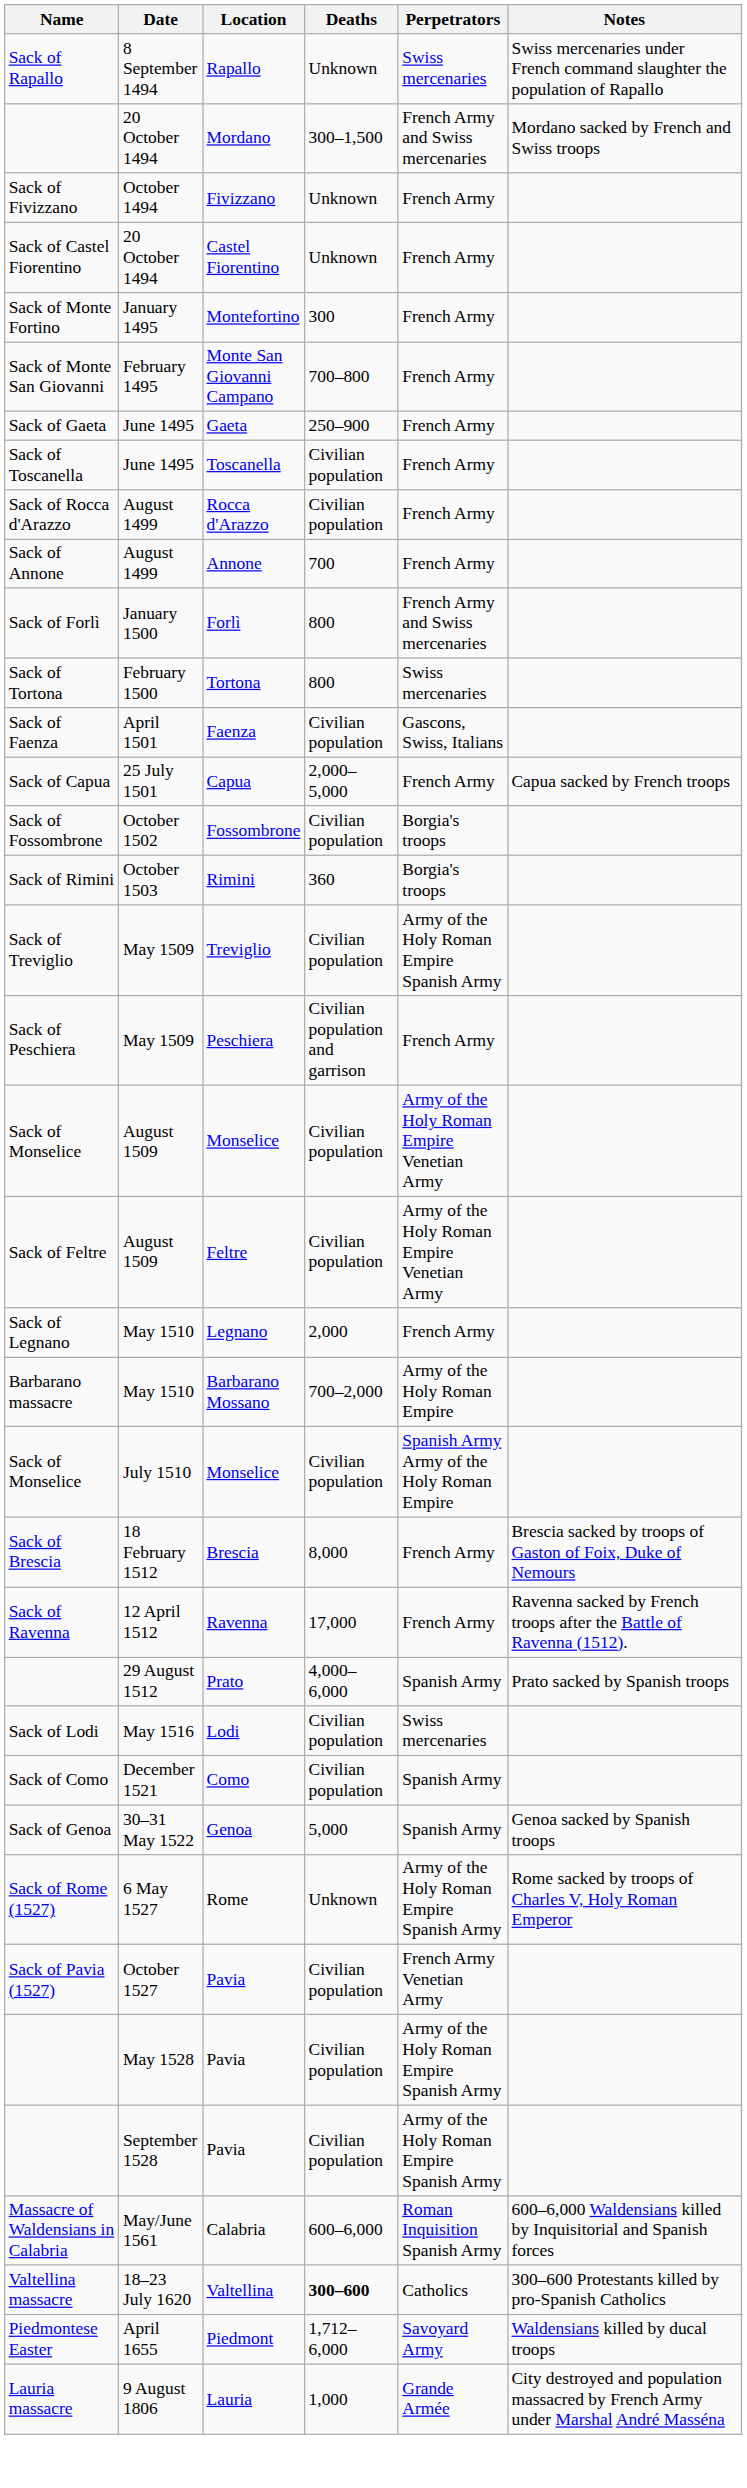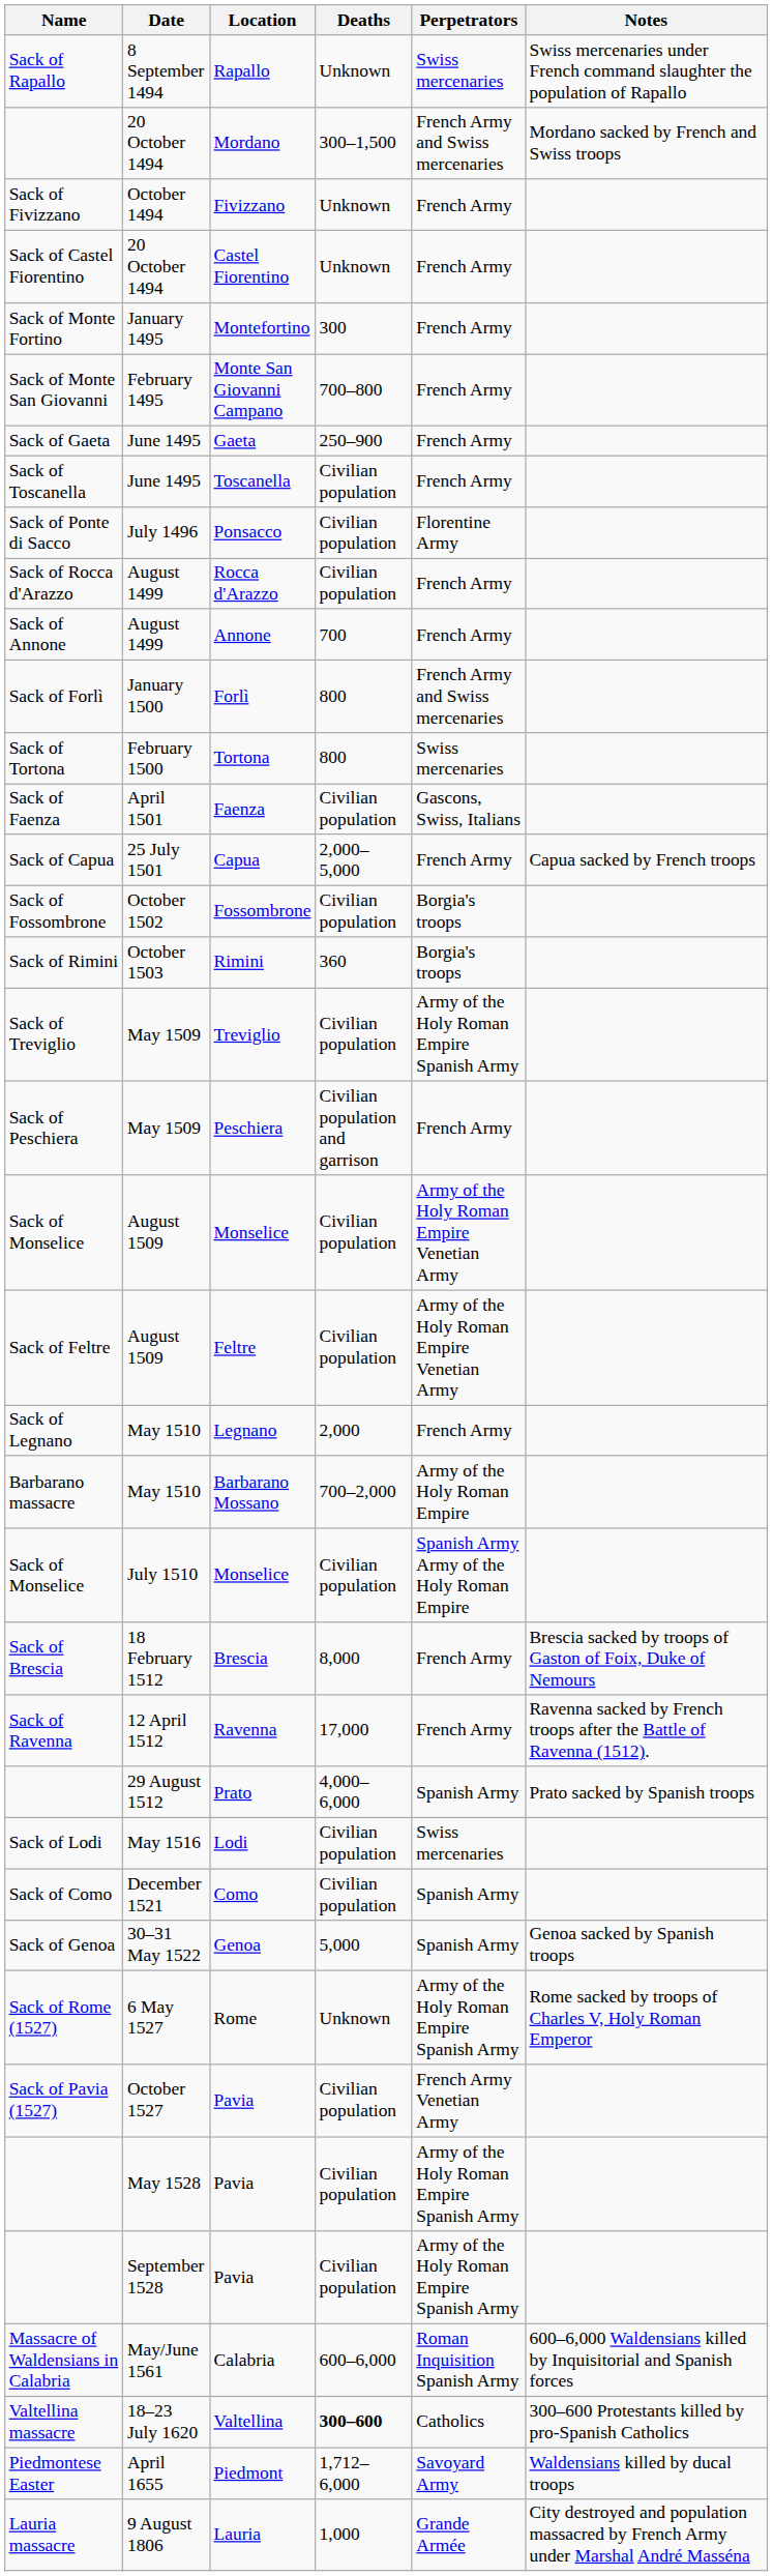 <table class="sortable wikitable" style="font-size:90%;">
 <tr>
 <th style="width:120px;">Name</th>
 <th style="width:65px;">Date</th>
 <th style="width:70px;">Location</th>
 <th style="width:100px;">Deaths</th>
 <th style="width:100px;">Perpetrators</th>
 <th class="unsortable" style="width:550px;">Notes</th>
 </tr>
 <tr>
 <td><a href='#'>Sack of Rapallo</a></td>
 <td>8 September 1494</td>
 <td><a href='#'>Rapallo</a></td>
 <td>Unknown</td>
 <td><a href='#'>Swiss mercenaries</a></td>
 <td>Swiss mercenaries under French command slaughter the population of Rapallo</td>
 </tr>
 <tr>
 <td></td>
 <td>20 October 1494</td>
 <td><a href='#'>Mordano</a></td>
 <td>300–1,500</td>
 <td>French Army and Swiss mercenaries</td>
 <td>Mordano sacked by French and Swiss troops</td>
 </tr>
 <tr>
 <td>Sack of Fivizzano</td>
 <td>October 1494</td>
 <td><a href='#'>Fivizzano</a></td>
 <td>Unknown</td>
 <td>French Army</td>
 <td></td>
 </tr>
 <tr>
 <td>Sack of Castel Fiorentino</td>
 <td>20 October 1494</td>
 <td><a href='#'>Castel Fiorentino</a></td>
 <td>Unknown</td>
 <td>French Army</td>
 <td></td>
 </tr>
 <tr>
 <td>Sack of Monte Fortino</td>
 <td>January 1495</td>
 <td><a href='#'>Montefortino</a></td>
 <td>300</td>
 <td>French Army</td>
 <td></td>
 </tr>
 <tr>
 <td>Sack of Monte San Giovanni</td>
 <td>February 1495</td>
 <td><a href='#'>Monte San Giovanni Campano</a></td>
 <td>700–800</td>
 <td>French Army</td>
 <td></td>
 </tr>
 <tr>
 <td>Sack of Gaeta</td>
 <td>June 1495</td>
 <td><a href='#'>Gaeta</a></td>
 <td>250–900</td>
 <td>French Army</td>
 <td></td>
 </tr>
 <tr>
 <td>Sack of Toscanella</td>
 <td>June 1495</td>
 <td><a href='#'>Toscanella</a></td>
 <td>Civilian population</td>
 <td>French Army</td>
+<td></td>
+</tr>
+<tr>
+<td>Sack of Ponte di Sacco</td>
+<td>July 1496</td>
+<td><a href='#'>Ponsacco</a></td>
+<td>Civilian population</td>
+<td>Florentine Army</td>
 <td></td>
 </tr>
 <tr>
 <td>Sack of Rocca d'Arazzo</td>
 <td>August 1499</td>
 <td><a href='#'>Rocca d'Arazzo</a></td>
 <td>Civilian population</td>
 <td>French Army</td>
 <td></td>
 </tr>
 <tr>
 <td>Sack of Annone</td>
 <td>August 1499</td>
 <td><a href='#'>Annone</a></td>
 <td>700</td>
 <td>French Army</td>
 <td></td>
 </tr>
 <tr>
 <td>Sack of Forlì</td>
 <td>January 1500</td>
 <td><a href='#'>Forlì</a></td>
 <td>800</td>
 <td>French Army and Swiss mercenaries</td>
 <td></td>
 </tr>
 <tr>
 <td>Sack of Tortona</td>
 <td>February 1500</td>
 <td><a href='#'>Tortona</a></td>
 <td>800</td>
 <td>Swiss mercenaries</td>
 <td></td>
 </tr>
 <tr>
 <td>Sack of Faenza</td>
 <td>April 1501</td>
 <td><a href='#'>Faenza</a></td>
 <td>Civilian population</td>
 <td>Gascons, Swiss, Italians</td>
 <td></td>
 </tr>
 <tr>
 <td>Sack of Capua</td>
 <td>25 July 1501</td>
 <td><a href='#'>Capua</a></td>
 <td>2,000–5,000</td>
 <td>French Army</td>
 <td>Capua sacked by French troops</td>
 </tr>
 <tr>
 <td>Sack of Fossombrone</td>
 <td>October 1502</td>
 <td><a href='#'>Fossombrone</a></td>
 <td>Civilian population</td>
 <td>Borgia's troops</td>
 <td></td>
 </tr>
 <tr>
 <td>Sack of Rimini</td>
 <td>October 1503</td>
 <td><a href='#'>Rimini</a></td>
 <td>360</td>
 <td>Borgia's troops</td>
 <td></td>
 </tr>
 <tr>
 <td>Sack of Treviglio</td>
 <td>May 1509</td>
 <td><a href='#'>Treviglio</a></td>
 <td>Civilian population</td>
 <td>Army of the Holy Roman Empire<br>Spanish Army</td>
 <td></td>
 </tr>
 <tr>
 <td>Sack of Peschiera</td>
 <td>May 1509</td>
 <td><a href='#'>Peschiera</a></td>
 <td>Civilian population and garrison</td>
 <td>French Army</td>
 <td></td>
 </tr>
 <tr>
 <td>Sack of Monselice</td>
 <td>August 1509</td>
 <td><a href='#'>Monselice</a></td>
 <td>Civilian population</td>
 <td><a href='#'>Army of the Holy Roman Empire</a><br>Venetian Army</td>
 <td></td>
 </tr>
 <tr>
 <td>Sack of Feltre</td>
 <td>August 1509</td>
 <td><a href='#'>Feltre</a></td>
 <td>Civilian population</td>
 <td>Army of the Holy Roman Empire<br>Venetian Army</td>
 <td></td>
 </tr>
 <tr>
 <td>Sack of Legnano</td>
 <td>May 1510</td>
 <td><a href='#'>Legnano</a></td>
 <td>2,000</td>
 <td>French Army</td>
 <td></td>
 </tr>
 <tr>
 <td>Barbarano massacre</td>
 <td>May 1510</td>
 <td><a href='#'>Barbarano Mossano</a></td>
 <td>700–2,000</td>
 <td>Army of the Holy Roman Empire</td>
 <td></td>
 </tr>
 <tr>
 <td>Sack of Monselice</td>
 <td>July 1510</td>
 <td><a href='#'>Monselice</a></td>
 <td>Civilian population</td>
 <td><a href='#'>Spanish Army</a><br>Army of the Holy Roman Empire</td>
 <td></td>
 </tr>
 <tr>
 <td><a href='#'>Sack of Brescia</a></td>
 <td>18 February 1512</td>
 <td><a href='#'>Brescia</a></td>
 <td>8,000</td>
 <td>French Army</td>
 <td>Brescia sacked by troops of <a href='#'>Gaston of Foix, Duke of Nemours</a></td>
 </tr>
 <tr>
 <td><a href='#'>Sack of Ravenna</a></td>
 <td>12 April 1512</td>
 <td><a href='#'>Ravenna</a></td>
 <td>17,000</td>
 <td>French Army</td>
 <td>Ravenna sacked by French troops after the <a href='#'>Battle of Ravenna (1512)</a>.</td>
 </tr>
 <tr>
 <td></td>
 <td>29 August 1512</td>
 <td><a href='#'>Prato</a></td>
 <td>4,000–6,000</td>
 <td>Spanish Army</td>
 <td>Prato sacked by Spanish troops</td>
 </tr>
 <tr>
 <td>Sack of Lodi</td>
 <td>May 1516</td>
 <td><a href='#'>Lodi</a></td>
 <td>Civilian population</td>
 <td>Swiss mercenaries</td>
 <td></td>
 </tr>
 <tr>
 <td>Sack of Como</td>
 <td>December 1521</td>
 <td><a href='#'>Como</a></td>
 <td>Civilian population</td>
 <td>Spanish Army</td>
 <td></td>
 </tr>
 <tr>
 <td>Sack of Genoa</td>
 <td>30–31 May 1522</td>
 <td><a href='#'>Genoa</a></td>
 <td>5,000</td>
 <td>Spanish Army</td>
 <td>Genoa sacked by Spanish troops</td>
 </tr>
 <tr>
 <td><a href='#'>Sack of Rome (1527)</a></td>
 <td>6 May 1527</td>
 <td>Rome</td>
 <td>Unknown</td>
 <td>Army of the Holy Roman Empire<br>Spanish Army</td>
 <td>Rome sacked by troops of <a href='#'>Charles V, Holy Roman Emperor</a></td>
 </tr>
 <tr>
 <td><a href='#'>Sack of Pavia (1527)</a></td>
 <td>October 1527</td>
 <td><a href='#'>Pavia</a></td>
 <td>Civilian population</td>
 <td>French Army<br>Venetian Army</td>
 <td></td>
 </tr>
 <tr>
 <td></td>
 <td>May 1528</td>
 <td>Pavia</td>
 <td>Civilian population</td>
 <td>Army of the Holy Roman Empire<br>Spanish Army</td>
 <td></td>
 </tr>
 <tr>
 <td></td>
 <td>September 1528</td>
 <td>Pavia</td>
 <td>Civilian population</td>
 <td>Army of the Holy Roman Empire<br>Spanish Army</td>
 <td></td>
 </tr>
 <tr>
 <td><a href='#'>Massacre of Waldensians in Calabria</a></td>
 <td>May/June 1561</td>
 <td>Calabria</td>
 <td>600–6,000</td>
 <td><a href='#'>Roman Inquisition</a><br>Spanish Army</td>
 <td>600–6,000 <a href='#'>Waldensians</a> killed by Inquisitorial and Spanish forces</td>
 </tr>
 <tr>
 <td><a href='#'>Valtellina massacre</a></td>
 <td>18–23 July 1620</td>
 <td><a href='#'>Valtellina</a></td>
 <td><strong>300–600</strong></td>
 <td>Catholics</td>
 <td>300–600 Protestants killed by pro-Spanish Catholics</td>
 </tr>
 <tr>
 <td><a href='#'>Piedmontese Easter</a></td>
 <td>April 1655</td>
 <td><a href='#'>Piedmont</a></td>
 <td>1,712–6,000</td>
 <td><a href='#'>Savoyard Army</a></td>
 <td><a href='#'>Waldensians</a> killed by ducal troops</td>
 </tr>
 <tr>
 <td><a href='#'>Lauria massacre</a></td>
 <td>9 August 1806</td>
 <td><a href='#'>Lauria</a></td>
 <td>1,000</td>
 <td><a href='#'>Grande Armée</a></td>
 <td>City destroyed and population massacred by French Army under <a href='#'>Marshal</a> <a href='#'>André Masséna</a></td>
 </tr>
 </table>
